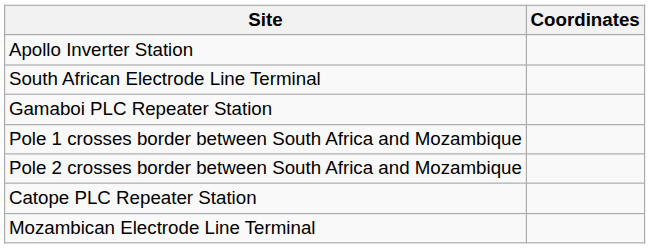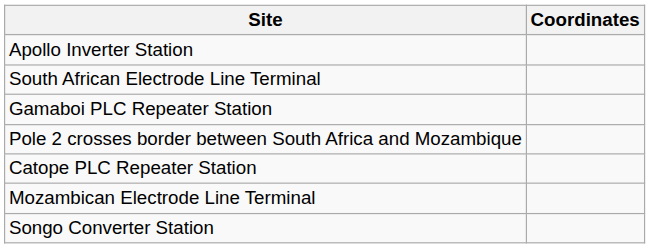 <table class="wikitable sortable" style="float:left">
 <tr bgcolor="#dfdfdf">
 <th>Site</th>
 <th>Coordinates</th>
 </tr>
 <tr>
 <td>Apollo Inverter Station</td>
 <td></td>
 </tr>
 <tr>
 <td>South African Electrode Line Terminal</td>
 <td></td>
 </tr>
 <tr>
 <td>Gamaboi PLC Repeater Station</td>
 <td></td>
 </tr>
 <tr>
-<td>Pole 1 crosses border between South Africa and Mozambique</td>
-<td></td>
-</tr>
-<tr>
 <td>Pole 2 crosses border between South Africa and Mozambique</td>
 <td></td>
 </tr>
 <tr>
 <td>Catope PLC Repeater Station</td>
 <td></td>
 </tr>
 <tr>
 <td>Mozambican Electrode Line Terminal</td>
 <td></td>
 </tr>
+<tr>
+<td>Songo Converter Station</td>
+<td></td>
+</tr>
 </table>
